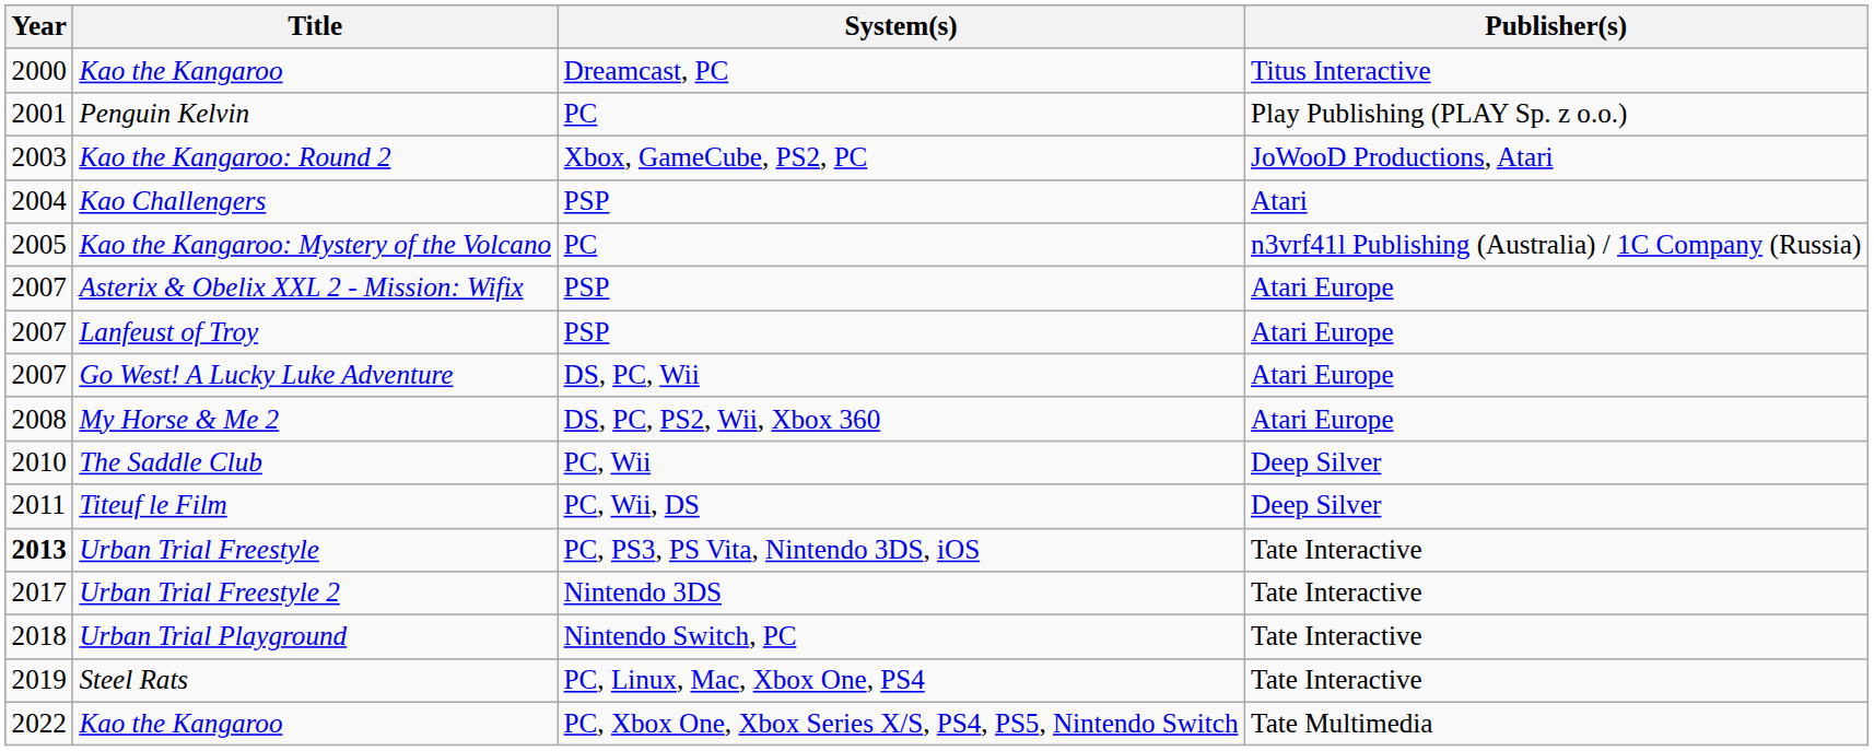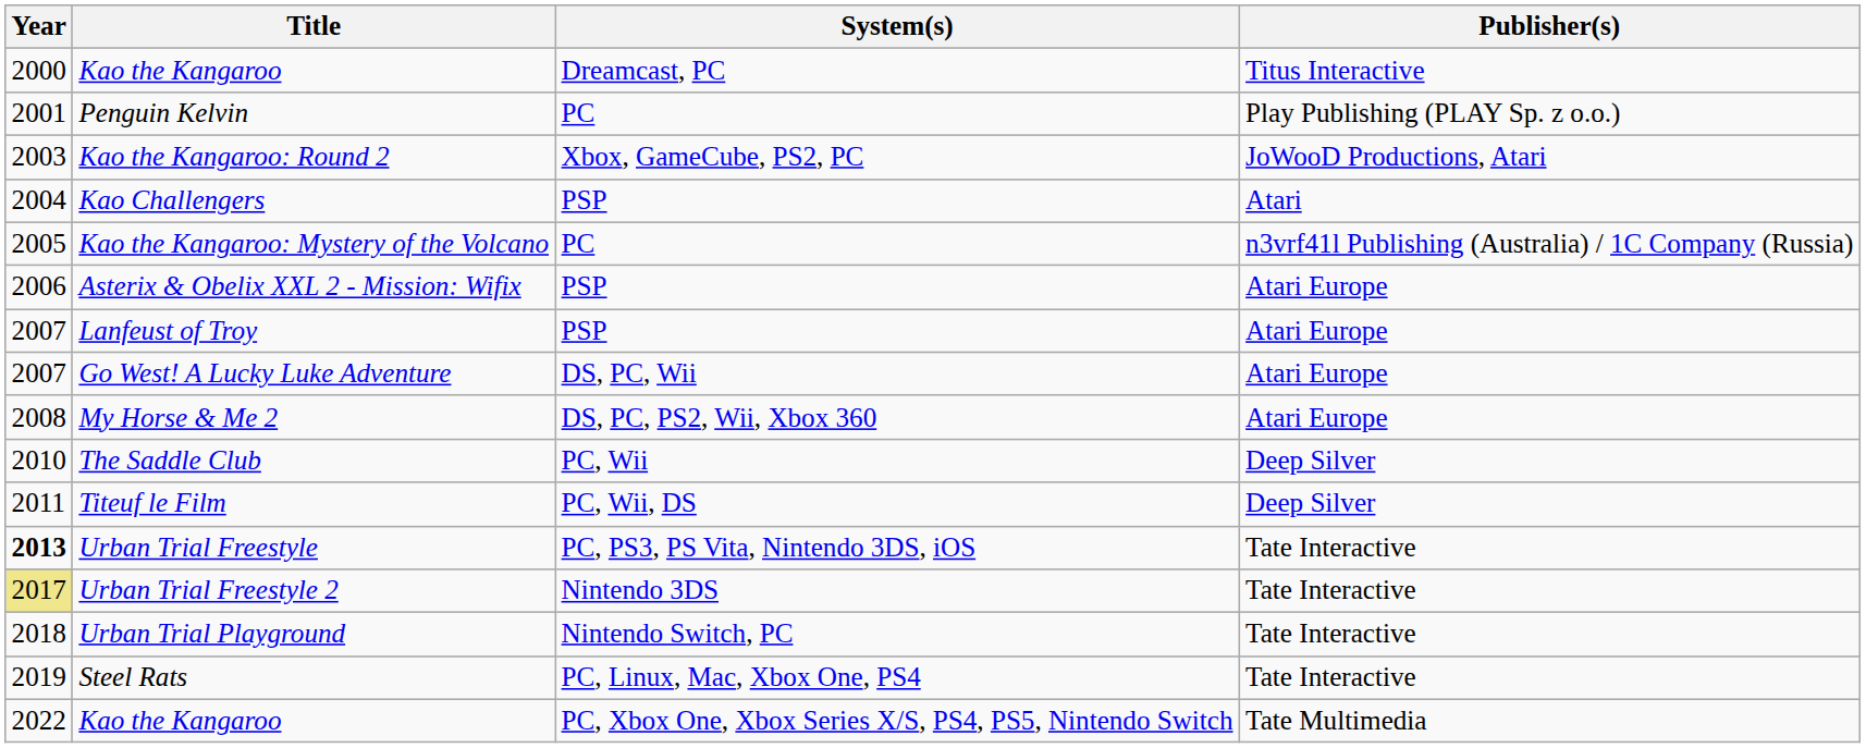 <table class="wikitable">
 <tr>
 <th>Year</th>
 <th>Title</th>
 <th>System(s)</th>
 <th>Publisher(s)</th>
 </tr>
 <tr>
 <td>2000</td>
 <td><em><a href='#'>Kao the Kangaroo</a></em></td>
 <td><a href='#'>Dreamcast</a>, <a href='#'>PC</a></td>
 <td><a href='#'>Titus Interactive</a></td>
 </tr>
 <tr>
 <td>2001</td>
 <td><em>Penguin Kelvin</em></td>
 <td><a href='#'>PC</a></td>
 <td>Play Publishing (PLAY Sp. z o.o.)</td>
 </tr>
 <tr>
 <td>2003</td>
 <td><em><a href='#'>Kao the Kangaroo: Round 2</a></em></td>
 <td><a href='#'>Xbox</a>, <a href='#'>GameCube</a>, <a href='#'>PS2</a>, <a href='#'>PC</a></td>
 <td><a href='#'>JoWooD Productions</a>, <a href='#'>Atari</a></td>
 </tr>
 <tr>
 <td>2004</td>
 <td><em><a href='#'>Kao Challengers</a></em></td>
 <td><a href='#'>PSP</a></td>
 <td><a href='#'>Atari</a></td>
 </tr>
 <tr>
 <td>2005</td>
 <td><em><a href='#'>Kao the Kangaroo: Mystery of the Volcano</a></em></td>
 <td><a href='#'>PC</a></td>
 <td><a href='#'>n3vrf41l Publishing</a> (Australia) / <a href='#'>1C Company</a> (Russia) </td>
 </tr>
 <tr>
-<td>2007</td>
+<td>2006</td>
 <td><em><a href='#'>Asterix & Obelix XXL 2 - Mission: Wifix</a></em></td>
 <td><a href='#'>PSP</a></td>
 <td><a href='#'>Atari Europe</a></td>
 </tr>
 <tr>
 <td>2007</td>
 <td><em><a href='#'>Lanfeust of Troy</a></em></td>
 <td><a href='#'>PSP</a></td>
 <td><a href='#'>Atari Europe</a></td>
 </tr>
 <tr>
 <td>2007</td>
 <td><em><a href='#'>Go West! A Lucky Luke Adventure</a></em></td>
 <td><a href='#'>DS</a>, <a href='#'>PC</a>, <a href='#'>Wii</a></td>
 <td><a href='#'>Atari Europe</a></td>
 </tr>
 <tr>
 <td>2008</td>
 <td><em><a href='#'>My Horse & Me 2</a></em></td>
 <td><a href='#'>DS</a>, <a href='#'>PC</a>, <a href='#'>PS2</a>, <a href='#'>Wii</a>, <a href='#'>Xbox 360</a></td>
 <td><a href='#'>Atari Europe</a></td>
 </tr>
 <tr>
 <td>2010</td>
 <td><em><a href='#'>The Saddle Club</a></em></td>
 <td><a href='#'>PC</a>, <a href='#'>Wii</a></td>
 <td><a href='#'>Deep Silver</a></td>
 </tr>
 <tr>
 <td>2011</td>
 <td><em><a href='#'>Titeuf le Film</a></em></td>
 <td><a href='#'>PC</a>, <a href='#'>Wii</a>, <a href='#'>DS</a></td>
 <td><a href='#'>Deep Silver</a></td>
 </tr>
 <tr>
 <td><strong>2013</strong></td>
 <td><em><a href='#'>Urban Trial Freestyle</a></em></td>
 <td><a href='#'>PC</a>, <a href='#'>PS3</a>, <a href='#'>PS Vita</a>, <a href='#'>Nintendo 3DS</a>, <a href='#'>iOS</a></td>
 <td>Tate Interactive</td>
 </tr>
 <tr>
-<td>2017</td>
+<td style="background: khaki;">2017</td>
 <td><em><a href='#'>Urban Trial Freestyle 2</a></em></td>
 <td><a href='#'>Nintendo 3DS</a></td>
 <td>Tate Interactive</td>
 </tr>
 <tr>
 <td>2018</td>
 <td><em><a href='#'>Urban Trial Playground</a></em></td>
 <td><a href='#'>Nintendo Switch</a>, <a href='#'>PC</a></td>
 <td>Tate Interactive</td>
 </tr>
 <tr>
 <td>2019</td>
 <td><em>Steel Rats</em></td>
 <td><a href='#'>PC</a>, <a href='#'>Linux</a>, <a href='#'>Mac</a>, <a href='#'>Xbox One</a>, <a href='#'>PS4</a></td>
 <td>Tate Interactive</td>
 </tr>
 <tr>
 <td>2022</td>
 <td><em><a href='#'>Kao the Kangaroo</a></em></td>
 <td><a href='#'>PC</a>, <a href='#'>Xbox One</a>, <a href='#'>Xbox Series X/S</a>, <a href='#'>PS4</a>, <a href='#'>PS5</a>, <a href='#'>Nintendo Switch</a></td>
 <td>Tate Multimedia</td>
 </tr>
 </table>
